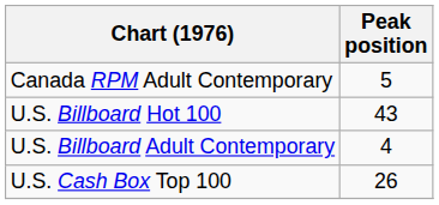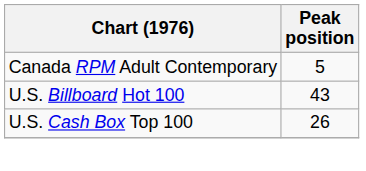 <table class="wikitable sortable">
 <tr>
 <th>Chart (1976)</th>
 <th>Peak<br>position</th>
 </tr>
 <tr>
 <td>Canada <em><a href='#'>RPM</a></em> Adult Contemporary</td>
 <td style="text-align:center;">5</td>
 </tr>
 <tr>
 <td>U.S. <em><a href='#'>Billboard</a></em> <a href='#'>Hot 100</a></td>
 <td style="text-align:center;">43</td>
 </tr>
 <tr>
-<td>U.S. <em><a href='#'>Billboard</a></em> <a href='#'>Adult Contemporary</a></td>
-<td style="text-align:center;">4</td>
-</tr>
-<tr>
 <td>U.S. <a href='#'><em>Cash Box</em></a> Top 100</td>
 <td align="center">26</td>
 </tr>
 <tr>
 </tr>
 </table>
